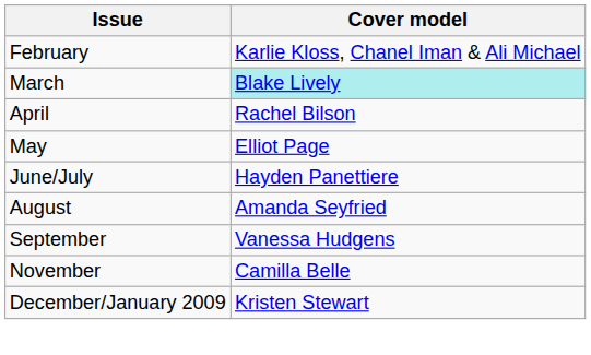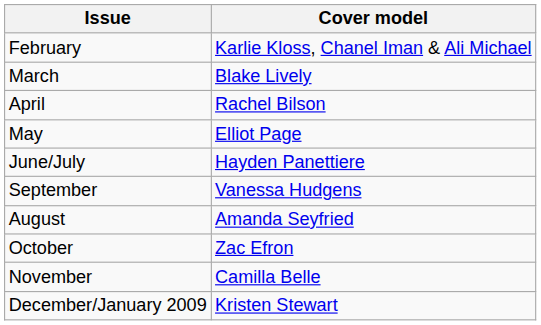 <table class="sortable wikitable">
 <tr>
 <th>Issue</th>
 <th>Cover model</th>
 </tr>
 <tr>
 <td>February</td>
 <td><a href='#'>Karlie Kloss</a>, <a href='#'>Chanel Iman</a> & <a href='#'>Ali Michael</a></td>
 </tr>
 <tr>
 <td>March</td>
-<td style="background: paleturquoise;"><a href='#'>Blake Lively</a></td>
+<td><a href='#'>Blake Lively</a></td>
 </tr>
 <tr>
 <td>April</td>
 <td><a href='#'>Rachel Bilson</a></td>
 </tr>
 <tr>
 <td>May</td>
 <td><a href='#'>Elliot Page</a></td>
 </tr>
 <tr>
 <td>June/July</td>
 <td><a href='#'>Hayden Panettiere</a></td>
 </tr>
 <tr>
+<td>September</td>
+<td><a href='#'>Vanessa Hudgens</a></td>
+</tr>
+<tr>
 <td>August</td>
 <td><a href='#'>Amanda Seyfried</a></td>
 </tr>
 <tr>
-<td>September</td>
-<td><a href='#'>Vanessa Hudgens</a></td>
+<td>October</td>
+<td><a href='#'>Zac Efron</a></td>
 </tr>
 <tr>
 <td>November</td>
 <td><a href='#'>Camilla Belle</a></td>
 </tr>
 <tr>
 <td>December/January 2009</td>
 <td><a href='#'>Kristen Stewart</a></td>
 </tr>
 </table>
